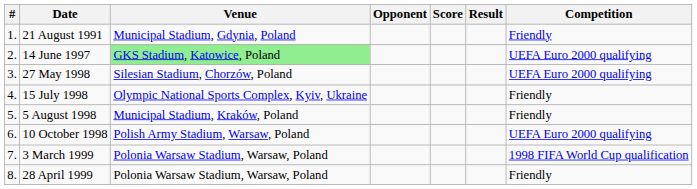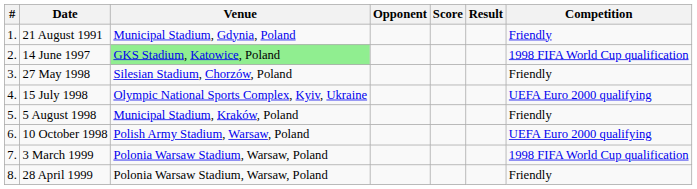 <table class="wikitable">
 <tr>
 <th>#</th>
 <th>Date</th>
 <th>Venue</th>
 <th>Opponent</th>
 <th>Score</th>
 <th>Result</th>
 <th>Competition</th>
 </tr>
 <tr>
 <td>1.</td>
 <td>21 August 1991</td>
 <td><a href='#'>Municipal Stadium</a>, <a href='#'>Gdynia</a>, <a href='#'>Poland</a></td>
 <td></td>
 <td></td>
 <td></td>
 <td><a href='#'>Friendly</a></td>
 </tr>
 <tr>
 <td>2.</td>
 <td>14 June 1997</td>
 <td style="background: lightgreen;"><a href='#'>GKS Stadium</a>, <a href='#'>Katowice</a>, Poland</td>
 <td></td>
 <td></td>
 <td></td>
-<td><a href='#'>UEFA Euro 2000 qualifying</a></td>
+<td><a href='#'>1998 FIFA World Cup qualification</a></td>
 </tr>
 <tr>
 <td>3.</td>
 <td>27 May 1998</td>
 <td><a href='#'>Silesian Stadium</a>, <a href='#'>Chorzów</a>, Poland</td>
 <td></td>
 <td></td>
 <td></td>
-<td><a href='#'>UEFA Euro 2000 qualifying</a></td>
+<td>Friendly</td>
 </tr>
 <tr>
 <td>4.</td>
 <td>15 July 1998</td>
 <td><a href='#'>Olympic National Sports Complex</a>, <a href='#'>Kyiv</a>, <a href='#'>Ukraine</a></td>
 <td></td>
 <td></td>
 <td></td>
-<td>Friendly</td>
+<td><a href='#'>UEFA Euro 2000 qualifying</a></td>
 </tr>
 <tr>
 <td>5.</td>
 <td>5 August 1998</td>
 <td><a href='#'>Municipal Stadium</a>, <a href='#'>Kraków</a>, Poland</td>
 <td></td>
 <td></td>
 <td></td>
 <td>Friendly</td>
 </tr>
 <tr>
 <td>6.</td>
 <td>10 October 1998</td>
 <td><a href='#'>Polish Army Stadium</a>, <a href='#'>Warsaw</a>, Poland</td>
 <td></td>
 <td></td>
 <td></td>
 <td><a href='#'>UEFA Euro 2000 qualifying</a></td>
 </tr>
 <tr>
 <td>7.</td>
 <td>3 March 1999</td>
 <td><a href='#'>Polonia Warsaw Stadium</a>, Warsaw, Poland</td>
 <td></td>
 <td></td>
 <td></td>
 <td><a href='#'>1998 FIFA World Cup qualification</a></td>
 </tr>
 <tr>
 <td>8.</td>
 <td>28 April 1999</td>
 <td>Polonia Warsaw Stadium, Warsaw, Poland</td>
 <td></td>
 <td></td>
 <td></td>
 <td>Friendly</td>
 </tr>
 </table>
